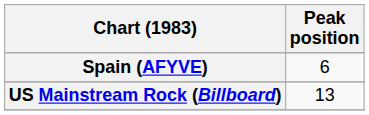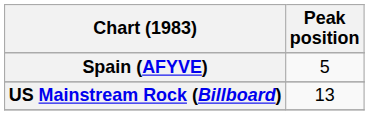 <table class="wikitable sortable plainrowheaders" style="text-align:center">
 <tr>
 <th scope="col">Chart (1983)</th>
 <th scope="col">Peak<br>position</th>
 </tr>
 <tr>
 </tr>
 <tr>
 </tr>
 <tr>
 <th scope="row">Spain (<a href='#'>AFYVE</a>)</th>
-<td>6</td>
+<td>5</td>
 </tr>
 <tr>
 </tr>
 <tr>
 <th scope="row">US <a href='#'>Mainstream Rock</a> (<em><a href='#'>Billboard</a></em>)</th>
 <td>13</td>
 </tr>
 <tr>
 </tr>
 </table>
